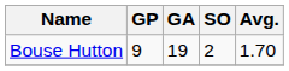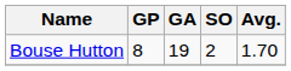 <table class="wikitable">
 <tr>
 <th>Name</th>
 <th>GP</th>
 <th>GA</th>
 <th>SO</th>
 <th>Avg.</th>
 </tr>
 <tr>
 <td><a href='#'>Bouse Hutton</a></td>
-<td>9</td>
+<td>8</td>
 <td>19</td>
 <td>2</td>
 <td>1.70</td>
 </tr>
 <tr>
 </tr>
 </table>
